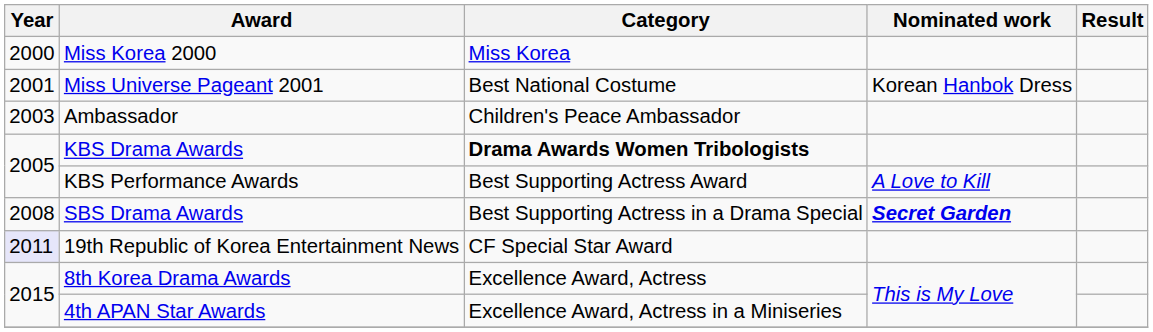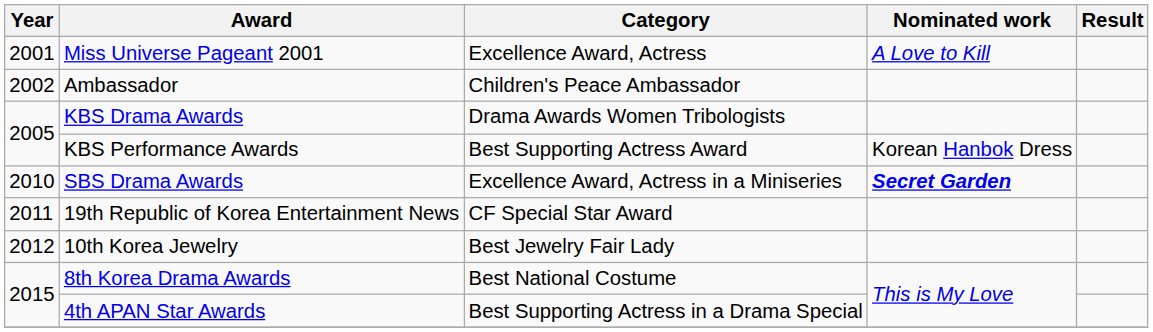 <table class="wikitable sortable" border="1">
 <tr>
 <th>Year</th>
 <th>Award</th>
 <th>Category</th>
 <th>Nominated work</th>
 <th>Result</th>
 </tr>
 <tr>
-<td>2000</td>
-<td><a href='#'>Miss Korea</a> 2000</td>
-<td><a href='#'>Miss Korea</a></td>
-<td></td>
+<td>2001</td>
+<td><a href='#'>Miss Universe Pageant</a> 2001</td>
+<td>Excellence Award, Actress</td>
+<td><em><a href='#'>A Love to Kill</a></em></td>
 <td></td>
 </tr>
 <tr>
-<td>2001</td>
-<td><a href='#'>Miss Universe Pageant</a> 2001</td>
-<td>Best National Costume</td>
-<td>Korean <a href='#'>Hanbok</a> Dress</td>
-<td></td>
-</tr>
-<tr>
-<td>2003</td>
+<td>2002</td>
 <td>Ambassador</td>
 <td>Children's Peace Ambassador</td>
 <td></td>
 <td></td>
 </tr>
 <tr>
 <td rowspan=2>2005</td>
 <td><a href='#'>KBS Drama Awards</a></td>
-<td><strong>Drama Awards Women Tribologists</strong></td>
+<td>Drama Awards Women Tribologists</td>
 <td></td>
 <td></td>
 </tr>
 <tr>
 <td>KBS Performance Awards</td>
 <td>Best Supporting Actress Award</td>
-<td><em><a href='#'>A Love to Kill</a></em></td>
+<td>Korean <a href='#'>Hanbok</a> Dress</td>
 <td></td>
 </tr>
 <tr>
-<td>2008</td>
+<td>2010</td>
 <td><a href='#'>SBS Drama Awards</a></td>
-<td>Best Supporting Actress in a Drama Special</td>
+<td>Excellence Award, Actress in a Miniseries</td>
 <td><strong><em><a href='#'>Secret Garden</a></em></strong></td>
 <td></td>
 </tr>
 <tr>
-<td style="background: lavender;">2011</td>
+<td>2011</td>
 <td>19th Republic of Korea Entertainment News</td>
 <td>CF Special Star Award</td>
 <td></td>
 <td></td>
 </tr>
 <tr>
+<td>2012</td>
+<td>10th Korea Jewelry</td>
+<td>Best Jewelry Fair Lady</td>
+<td></td>
+<td></td>
+</tr>
+<tr>
 <td rowspan=2>2015</td>
 <td><a href='#'>8th Korea Drama Awards</a></td>
-<td>Excellence Award, Actress</td>
+<td>Best National Costume</td>
 <td rowspan=2><em><a href='#'>This is My Love</a></em></td>
 <td></td>
 </tr>
 <tr>
 <td><a href='#'>4th APAN Star Awards</a></td>
-<td>Excellence Award, Actress in a Miniseries</td>
+<td>Best Supporting Actress in a Drama Special</td>
 <td></td>
 </tr>
 <tr>
 </tr>
 </table>
